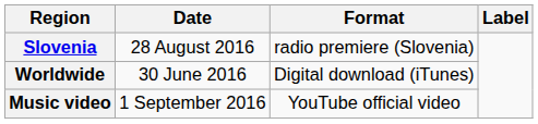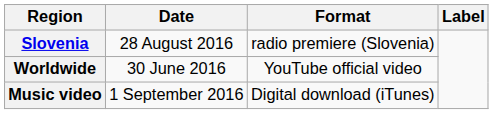 <table class="wikitable sortable plainrowheaders" style="text-align:center;">
 <tr>
 <th>Region</th>
 <th>Date</th>
 <th>Format</th>
 <th>Label</th>
 </tr>
 <tr>
 <th scope="row"><a href='#'>Slovenia</a></th>
 <td>28 August 2016</td>
 <td>radio premiere (Slovenia)</td>
 <td rowspan=3></td>
 </tr>
 <tr>
 <th scope="row">Worldwide</th>
 <td>30 June 2016</td>
-<td>Digital download (iTunes)</td>
+<td>YouTube official video</td>
 </tr>
 <tr>
 <th scope="row">Music video</th>
 <td>1 September 2016</td>
-<td>YouTube official video</td>
+<td>Digital download (iTunes)</td>
 </tr>
 </table>
